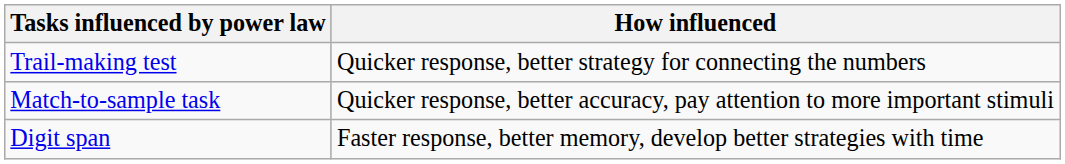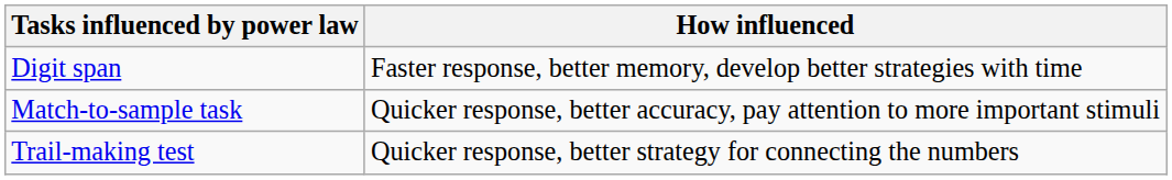 <table class="wikitable">
 <tr>
 <th>Tasks influenced by power law</th>
 <th>How influenced</th>
 </tr>
 <tr>
-<td><a href='#'>Trail-making test</a></td>
-<td>Quicker response, better strategy for connecting the numbers</td>
+<td><a href='#'>Digit span</a></td>
+<td>Faster response, better memory, develop better strategies with time</td>
 </tr>
 <tr>
 <td><a href='#'>Match-to-sample task</a></td>
 <td>Quicker response, better accuracy, pay attention to more important stimuli</td>
 </tr>
 <tr>
-<td><a href='#'>Digit span</a></td>
-<td>Faster response, better memory, develop better strategies with time</td>
+<td><a href='#'>Trail-making test</a></td>
+<td>Quicker response, better strategy for connecting the numbers</td>
 </tr>
 </table>
